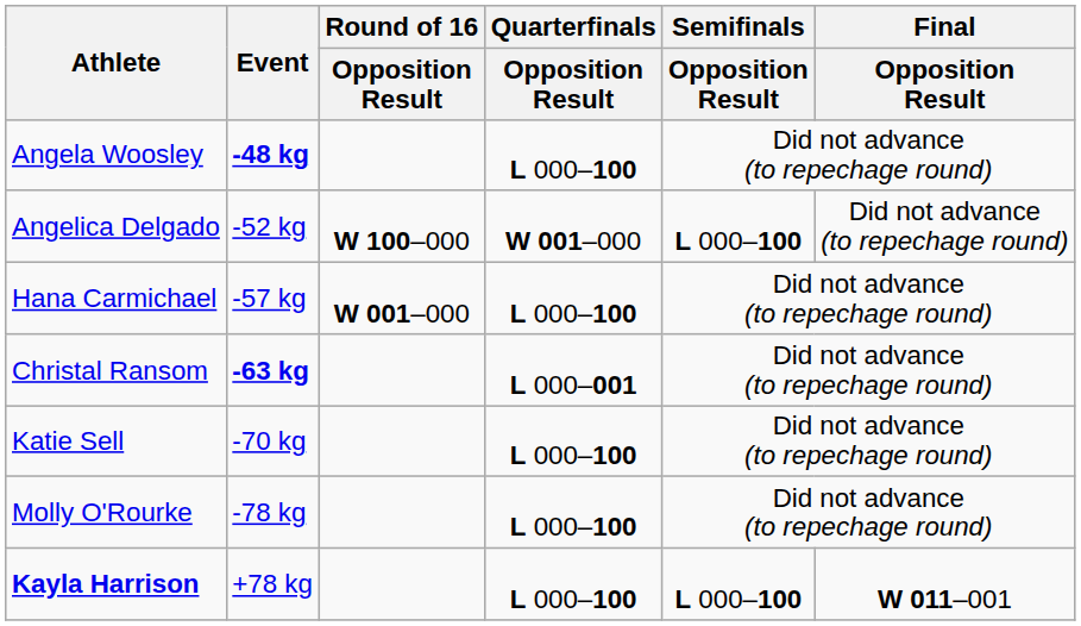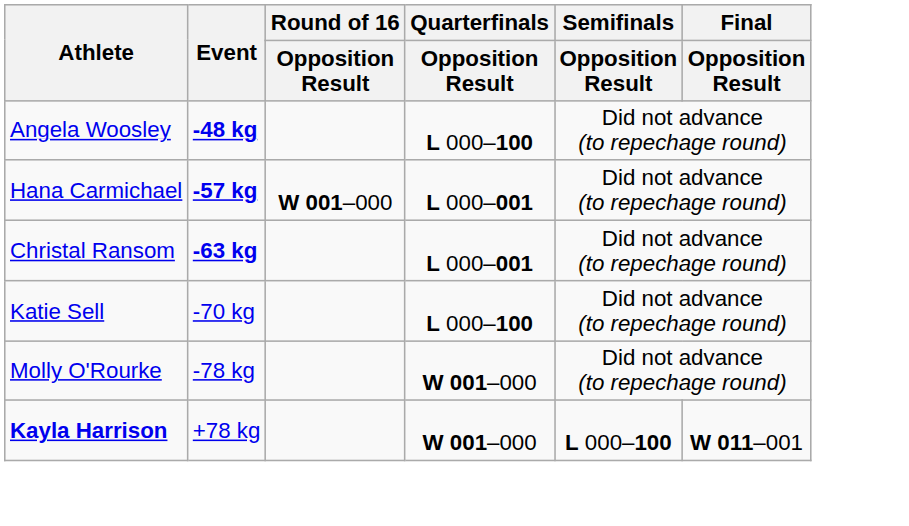 <table class="wikitable" style="font-size:90%">
 <tr>
 <th rowspan="2">Athlete</th>
 <th rowspan="2">Event</th>
 <th>Round of 16</th>
 <th>Quarterfinals</th>
 <th>Semifinals</th>
 <th>Final</th>
 </tr>
 <tr>
 <th>Opposition<br>Result</th>
 <th>Opposition<br>Result</th>
 <th>Opposition<br>Result</th>
 <th>Opposition<br>Result</th>
 </tr>
 <tr align=center>
 <td align=left><a href='#'>Angela Woosley</a></td>
 <td align=left><strong><a href='#'>-48 kg</a></strong></td>
 <td></td>
 <td><br><strong>L</strong> 000–<strong>100</strong></td>
 <td colspan=2>Did not advance<br><em>(to repechage round)</em></td>
 </tr>
 <tr align=center>
-<td align=left><a href='#'>Angelica Delgado</a></td>
-<td align=left><a href='#'>-52 kg</a></td>
-<td><br><strong>W</strong> <strong>100</strong>–000</td>
+<td align=left><a href='#'>Hana Carmichael</a></td>
+<td align=left><strong><a href='#'>-57 kg</a></strong></td>
 <td><br><strong>W</strong> <strong>001</strong>–000</td>
-<td><br><strong>L</strong> 000–<strong>100</strong></td>
-<td>Did not advance<br><em>(to repechage round)</em></td>
-</tr>
-<tr align=center>
-<td align=left><a href='#'>Hana Carmichael</a></td>
-<td align=left><a href='#'>-57 kg</a></td>
-<td><br><strong>W</strong> <strong>001</strong>–000</td>
-<td><br><strong>L</strong> 000–<strong>100</strong></td>
+<td><br><strong>L</strong> 000–<strong>001</strong></td>
 <td colspan=2>Did not advance<br><em>(to repechage round)</em></td>
 </tr>
 <tr align=center>
 <td align=left><a href='#'>Christal Ransom</a></td>
 <td align=left><strong><a href='#'>-63 kg</a></strong></td>
 <td></td>
 <td><br><strong>L</strong> 000–<strong>001</strong></td>
 <td colspan=2>Did not advance<br><em>(to repechage round)</em></td>
 </tr>
 <tr align=center>
 <td align=left><a href='#'>Katie Sell</a></td>
 <td align=left><a href='#'>-70 kg</a></td>
 <td></td>
 <td><br><strong>L</strong> 000–<strong>100</strong></td>
 <td colspan=2>Did not advance<br><em>(to repechage round)</em></td>
 </tr>
 <tr align=center>
 <td align=left><a href='#'>Molly O'Rourke</a></td>
 <td align=left><a href='#'>-78 kg</a></td>
 <td></td>
-<td><br><strong>L</strong> 000–<strong>100</strong></td>
+<td><br><strong>W</strong> <strong>001</strong>–000</td>
 <td colspan=2>Did not advance<br><em>(to repechage round)</em></td>
 </tr>
 <tr align=center>
 <td align=left><strong><a href='#'>Kayla Harrison</a></strong></td>
 <td align=left><a href='#'>+78 kg</a></td>
 <td></td>
-<td><br><strong>L</strong> 000–<strong>100</strong></td>
+<td><br><strong>W</strong> <strong>001</strong>–000</td>
 <td><br><strong>L</strong> 000–<strong>100</strong></td>
 <td><br><strong>W</strong> <strong>011</strong>–001 </td>
 </tr>
 </table>
